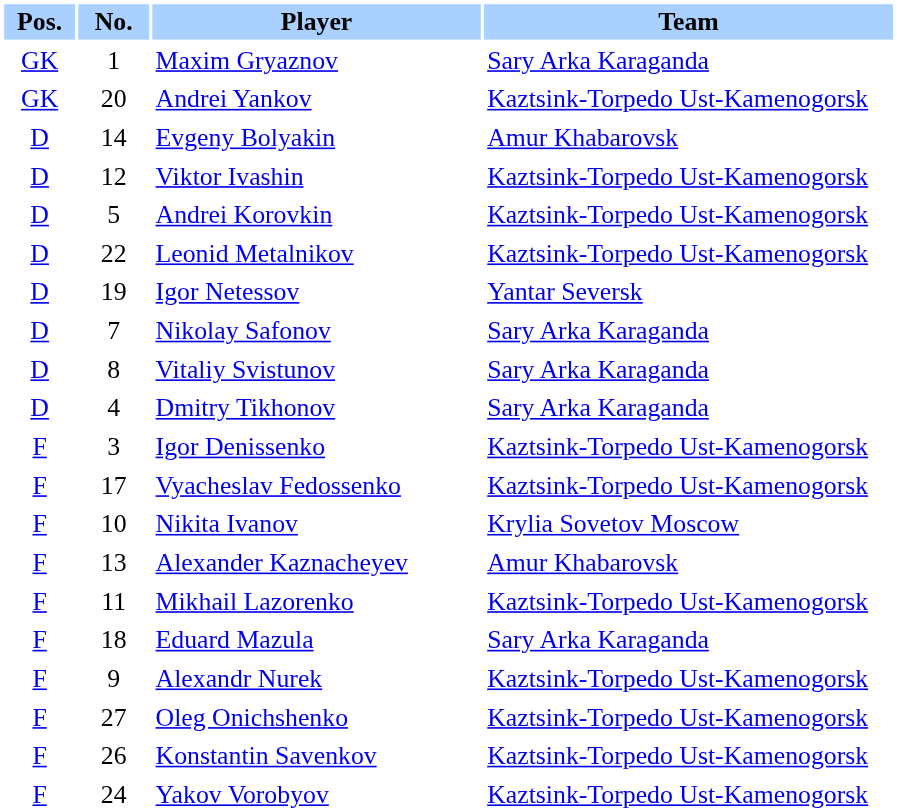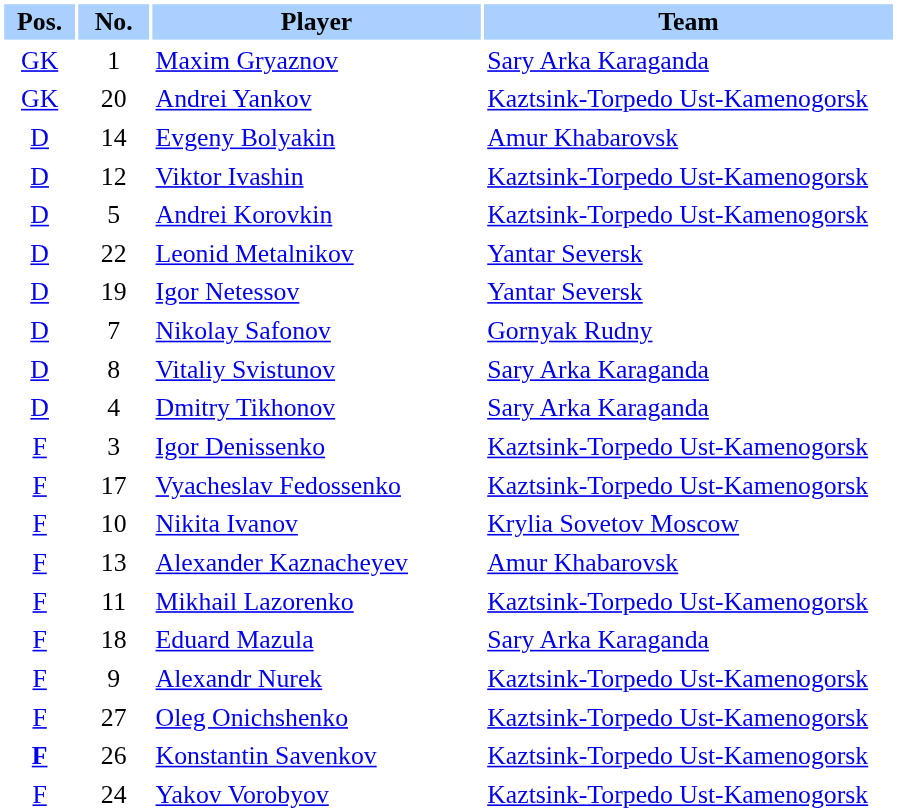 <table border="0" cellspacing="2" cellpadding="2">
 <tr bgcolor=AAD0FF>
 <th width=40>Pos.</th>
 <th width=40>No.</th>
 <th width=200>Player</th>
 <th width=250>Team</th>
 </tr>
 <tr>
 <td style="text-align:center;"><a href='#'>GK</a></td>
 <td style="text-align:center;">1</td>
 <td><a href='#'>Maxim Gryaznov</a></td>
 <td> <a href='#'>Sary Arka Karaganda</a></td>
 </tr>
 <tr>
 <td style="text-align:center;"><a href='#'>GK</a></td>
 <td style="text-align:center;">20</td>
 <td><a href='#'>Andrei Yankov</a></td>
 <td> <a href='#'>Kaztsink-Torpedo Ust-Kamenogorsk</a></td>
 </tr>
 <tr>
 <td style="text-align:center;"><a href='#'>D</a></td>
 <td style="text-align:center;">14</td>
 <td><a href='#'>Evgeny Bolyakin</a></td>
 <td> <a href='#'>Amur Khabarovsk</a></td>
 </tr>
 <tr>
 <td style="text-align:center;"><a href='#'>D</a></td>
 <td style="text-align:center;">12</td>
 <td><a href='#'>Viktor Ivashin</a></td>
 <td> <a href='#'>Kaztsink-Torpedo Ust-Kamenogorsk</a></td>
 </tr>
 <tr>
 <td style="text-align:center;"><a href='#'>D</a></td>
 <td style="text-align:center;">5</td>
 <td><a href='#'>Andrei Korovkin</a></td>
 <td> <a href='#'>Kaztsink-Torpedo Ust-Kamenogorsk</a></td>
 </tr>
 <tr>
 <td style="text-align:center;"><a href='#'>D</a></td>
 <td style="text-align:center;">22</td>
 <td><a href='#'>Leonid Metalnikov</a></td>
-<td> <a href='#'>Kaztsink-Torpedo Ust-Kamenogorsk</a></td>
+<td> <a href='#'>Yantar Seversk</a></td>
 </tr>
 <tr>
 <td style="text-align:center;"><a href='#'>D</a></td>
 <td style="text-align:center;">19</td>
 <td><a href='#'>Igor Netessov</a></td>
 <td> <a href='#'>Yantar Seversk</a></td>
 </tr>
 <tr>
 <td style="text-align:center;"><a href='#'>D</a></td>
 <td style="text-align:center;">7</td>
 <td><a href='#'>Nikolay Safonov</a></td>
-<td> <a href='#'>Sary Arka Karaganda</a></td>
+<td> <a href='#'>Gornyak Rudny</a></td>
 </tr>
 <tr>
 <td style="text-align:center;"><a href='#'>D</a></td>
 <td style="text-align:center;">8</td>
 <td><a href='#'>Vitaliy Svistunov</a></td>
 <td> <a href='#'>Sary Arka Karaganda</a></td>
 </tr>
 <tr>
 <td style="text-align:center;"><a href='#'>D</a></td>
 <td style="text-align:center;">4</td>
 <td><a href='#'>Dmitry Tikhonov</a></td>
 <td> <a href='#'>Sary Arka Karaganda</a></td>
 </tr>
 <tr>
 <td style="text-align:center;"><a href='#'>F</a></td>
 <td style="text-align:center;">3</td>
 <td><a href='#'>Igor Denissenko</a></td>
 <td> <a href='#'>Kaztsink-Torpedo Ust-Kamenogorsk</a></td>
 </tr>
 <tr>
 <td style="text-align:center;"><a href='#'>F</a></td>
 <td style="text-align:center;">17</td>
 <td><a href='#'>Vyacheslav Fedossenko</a></td>
 <td> <a href='#'>Kaztsink-Torpedo Ust-Kamenogorsk</a></td>
 </tr>
 <tr>
 <td style="text-align:center;"><a href='#'>F</a></td>
 <td style="text-align:center;">10</td>
 <td><a href='#'>Nikita Ivanov</a></td>
 <td> <a href='#'>Krylia Sovetov Moscow</a></td>
 </tr>
 <tr>
 <td style="text-align:center;"><a href='#'>F</a></td>
 <td style="text-align:center;">13</td>
 <td><a href='#'>Alexander Kaznacheyev</a></td>
 <td> <a href='#'>Amur Khabarovsk</a></td>
 </tr>
 <tr>
 <td style="text-align:center;"><a href='#'>F</a></td>
 <td style="text-align:center;">11</td>
 <td><a href='#'>Mikhail Lazorenko</a></td>
 <td> <a href='#'>Kaztsink-Torpedo Ust-Kamenogorsk</a></td>
 </tr>
 <tr>
 <td style="text-align:center;"><a href='#'>F</a></td>
 <td style="text-align:center;">18</td>
 <td><a href='#'>Eduard Mazula</a></td>
 <td> <a href='#'>Sary Arka Karaganda</a></td>
 </tr>
 <tr>
 <td style="text-align:center;"><a href='#'>F</a></td>
 <td style="text-align:center;">9</td>
 <td><a href='#'>Alexandr Nurek</a></td>
 <td> <a href='#'>Kaztsink-Torpedo Ust-Kamenogorsk</a></td>
 </tr>
 <tr>
 <td style="text-align:center;"><a href='#'>F</a></td>
 <td style="text-align:center;">27</td>
 <td><a href='#'>Oleg Onichshenko</a></td>
 <td> <a href='#'>Kaztsink-Torpedo Ust-Kamenogorsk</a></td>
 </tr>
 <tr>
-<td style="text-align:center;"><a href='#'>F</a></td>
+<td style="text-align:center;"><strong><a href='#'>F</a></strong></td>
 <td style="text-align:center;">26</td>
 <td><a href='#'>Konstantin Savenkov</a></td>
 <td> <a href='#'>Kaztsink-Torpedo Ust-Kamenogorsk</a></td>
 </tr>
 <tr>
 <td style="text-align:center;"><a href='#'>F</a></td>
 <td style="text-align:center;">24</td>
 <td><a href='#'>Yakov Vorobyov</a></td>
 <td> <a href='#'>Kaztsink-Torpedo Ust-Kamenogorsk</a></td>
 </tr>
 </table>
